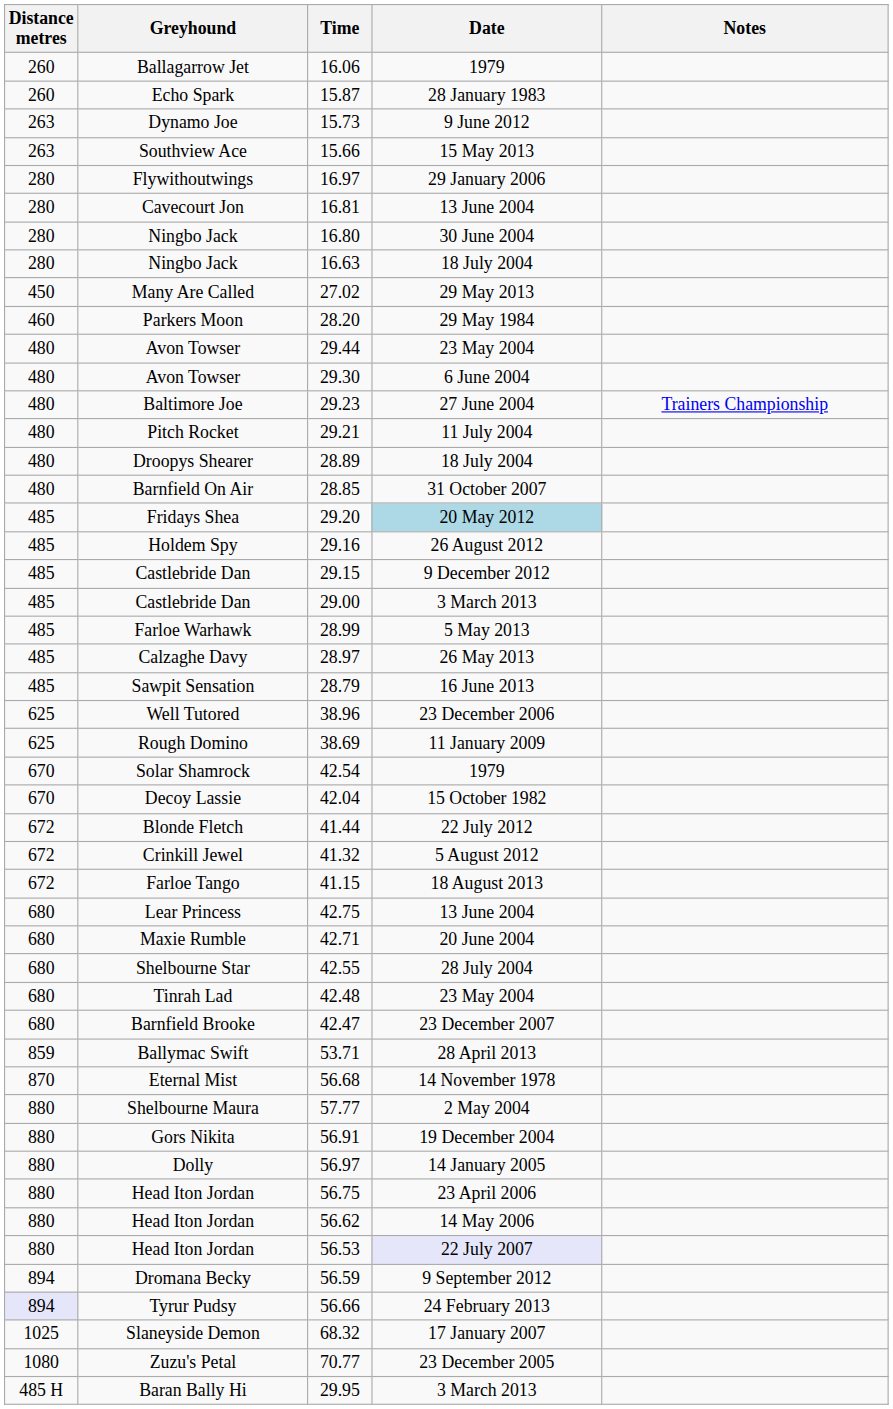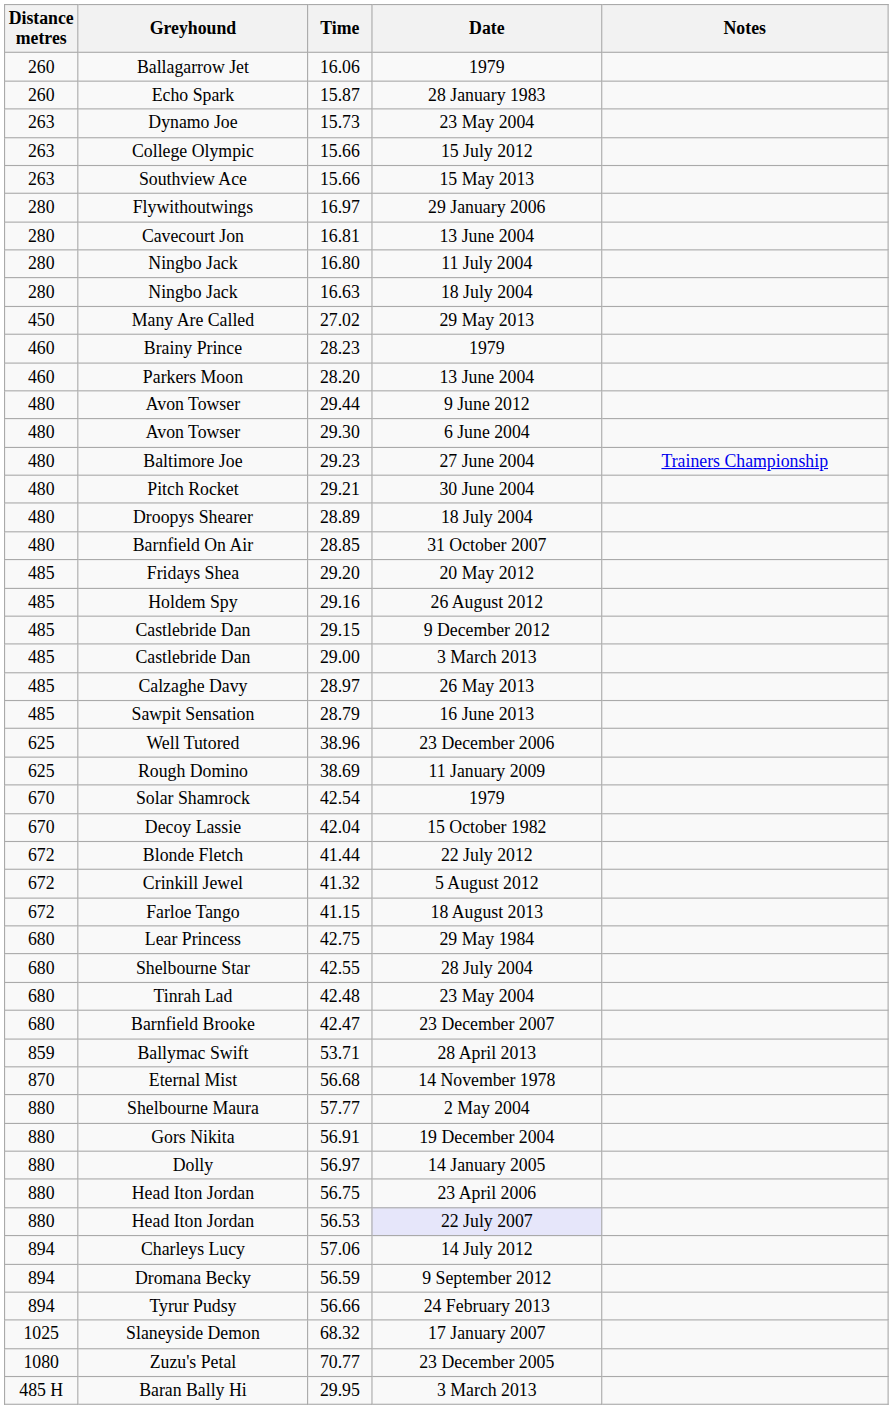 <table class="wikitable" style="font-size: 100%">
 <tr>
 <th width=50>Distance <br>metres</th>
 <th width=200>Greyhound</th>
 <th width=50>Time</th>
 <th width=200>Date</th>
 <th width=250>Notes</th>
 </tr>
 <tr align=center>
 <td>260</td>
 <td>Ballagarrow Jet</td>
 <td>16.06</td>
 <td>1979</td>
 <td></td>
 </tr>
 <tr align=center>
 <td>260</td>
 <td>Echo Spark</td>
 <td>15.87</td>
 <td>28 January 1983</td>
 <td></td>
 </tr>
 <tr align=center>
 <td>263</td>
 <td>Dynamo Joe</td>
 <td>15.73</td>
-<td>9 June 2012</td>
+<td>23 May 2004</td>
+<td></td>
+</tr>
+<tr align=center>
+<td>263</td>
+<td>College Olympic</td>
+<td>15.66</td>
+<td>15 July 2012</td>
 <td></td>
 </tr>
 <tr align=center>
 <td>263</td>
 <td>Southview Ace</td>
 <td>15.66</td>
 <td>15 May 2013</td>
 <td></td>
 </tr>
 <tr align=center>
 <td>280</td>
 <td>Flywithoutwings</td>
 <td>16.97</td>
 <td>29 January 2006</td>
 <td></td>
 </tr>
 <tr align=center>
 <td>280</td>
 <td>Cavecourt Jon</td>
 <td>16.81</td>
 <td>13 June 2004</td>
 <td></td>
 </tr>
 <tr align=center>
 <td>280</td>
 <td>Ningbo Jack</td>
 <td>16.80</td>
-<td>30 June 2004</td>
+<td>11 July 2004</td>
 <td></td>
 </tr>
 <tr align=center>
 <td>280</td>
 <td>Ningbo Jack</td>
 <td>16.63</td>
 <td>18 July 2004</td>
 <td></td>
 </tr>
 <tr align=center>
 <td>450</td>
 <td>Many Are Called</td>
 <td>27.02</td>
 <td>29 May 2013</td>
 <td></td>
 </tr>
 <tr align=center>
 <td>460</td>
+<td>Brainy Prince</td>
+<td>28.23</td>
+<td>1979</td>
+<td></td>
+</tr>
+<tr align=center>
+<td>460</td>
 <td>Parkers Moon</td>
 <td>28.20</td>
-<td>29 May 1984</td>
+<td>13 June 2004</td>
 <td></td>
 </tr>
 <tr align=center>
 <td>480</td>
 <td>Avon Towser</td>
 <td>29.44</td>
-<td>23 May 2004</td>
+<td>9 June 2012</td>
 <td></td>
 </tr>
 <tr align=center>
 <td>480</td>
 <td>Avon Towser</td>
 <td>29.30</td>
 <td>6 June 2004</td>
 <td></td>
 </tr>
 <tr align=center>
 <td>480</td>
 <td>Baltimore Joe</td>
 <td>29.23</td>
 <td>27 June 2004</td>
 <td><a href='#'>Trainers Championship</a></td>
 </tr>
 <tr align=center>
 <td>480</td>
 <td>Pitch Rocket</td>
 <td>29.21</td>
-<td>11 July 2004</td>
+<td>30 June 2004</td>
 <td></td>
 </tr>
 <tr align=center>
 <td>480</td>
 <td>Droopys Shearer</td>
 <td>28.89</td>
 <td>18 July 2004</td>
 <td></td>
 </tr>
 <tr align=center>
 <td>480</td>
 <td>Barnfield On Air</td>
 <td>28.85</td>
 <td>31 October 2007</td>
 <td></td>
 </tr>
 <tr align=center>
 <td>485</td>
 <td>Fridays Shea</td>
 <td>29.20</td>
-<td style="background: lightblue;">20 May 2012</td>
+<td>20 May 2012</td>
 <td></td>
 </tr>
 <tr align=center>
 <td>485</td>
 <td>Holdem Spy</td>
 <td>29.16</td>
 <td>26 August 2012</td>
 <td></td>
 </tr>
 <tr align=center>
 <td>485</td>
 <td>Castlebride Dan</td>
 <td>29.15</td>
 <td>9 December 2012</td>
 <td></td>
 </tr>
 <tr align=center>
 <td>485</td>
 <td>Castlebride Dan</td>
 <td>29.00</td>
 <td>3 March 2013</td>
-<td></td>
-</tr>
-<tr align=center>
-<td>485</td>
-<td>Farloe Warhawk</td>
-<td>28.99</td>
-<td>5 May 2013</td>
 <td></td>
 </tr>
 <tr align=center>
 <td>485</td>
 <td>Calzaghe Davy</td>
 <td>28.97</td>
 <td>26 May 2013</td>
 <td></td>
 </tr>
 <tr align=center>
 <td>485</td>
 <td>Sawpit Sensation</td>
 <td>28.79</td>
 <td>16 June 2013</td>
 <td></td>
 </tr>
 <tr align=center>
 <td>625</td>
 <td>Well Tutored</td>
 <td>38.96</td>
 <td>23 December 2006</td>
 <td></td>
 </tr>
 <tr align=center>
 <td>625</td>
 <td>Rough Domino</td>
 <td>38.69</td>
 <td>11 January 2009</td>
 <td></td>
 </tr>
 <tr align=center>
 <td>670</td>
 <td>Solar Shamrock</td>
 <td>42.54</td>
 <td>1979</td>
 <td></td>
 </tr>
 <tr align=center>
 <td>670</td>
 <td>Decoy Lassie</td>
 <td>42.04</td>
 <td>15 October 1982</td>
 <td></td>
 </tr>
 <tr align=center>
 <td>672</td>
 <td>Blonde Fletch</td>
 <td>41.44</td>
 <td>22 July 2012</td>
 <td></td>
 </tr>
 <tr align=center>
 <td>672</td>
 <td>Crinkill Jewel</td>
 <td>41.32</td>
 <td>5 August 2012</td>
 <td></td>
 </tr>
 <tr align=center>
 <td>672</td>
 <td>Farloe Tango</td>
 <td>41.15</td>
 <td>18 August 2013</td>
 <td></td>
 </tr>
 <tr align=center>
 <td>680</td>
 <td>Lear Princess</td>
 <td>42.75</td>
-<td>13 June 2004</td>
-<td></td>
-</tr>
-<tr align=center>
-<td>680</td>
-<td>Maxie Rumble</td>
-<td>42.71</td>
-<td>20 June 2004</td>
+<td>29 May 1984</td>
 <td></td>
 </tr>
 <tr align=center>
 <td>680</td>
 <td>Shelbourne Star</td>
 <td>42.55</td>
 <td>28 July 2004</td>
 <td></td>
 </tr>
 <tr align=center>
 <td>680</td>
 <td>Tinrah Lad</td>
 <td>42.48</td>
 <td>23 May 2004</td>
 <td></td>
 </tr>
 <tr align=center>
 <td>680</td>
 <td>Barnfield Brooke</td>
 <td>42.47</td>
 <td>23 December 2007</td>
 <td></td>
 </tr>
 <tr align=center>
 <td>859</td>
 <td>Ballymac Swift</td>
 <td>53.71</td>
 <td>28 April 2013</td>
 <td></td>
 </tr>
 <tr align=center>
 <td>870</td>
 <td>Eternal Mist</td>
 <td>56.68</td>
 <td>14 November 1978</td>
 <td></td>
 </tr>
 <tr align=center>
 <td>880</td>
 <td>Shelbourne Maura</td>
 <td>57.77</td>
 <td>2 May 2004</td>
 <td></td>
 </tr>
 <tr align=center>
 <td>880</td>
 <td>Gors Nikita</td>
 <td>56.91</td>
 <td>19 December 2004</td>
 <td></td>
 </tr>
 <tr align=center>
 <td>880</td>
 <td>Dolly</td>
 <td>56.97</td>
 <td>14 January 2005</td>
 <td></td>
 </tr>
 <tr align=center>
 <td>880</td>
 <td>Head Iton Jordan</td>
 <td>56.75</td>
 <td>23 April 2006</td>
 <td></td>
 </tr>
 <tr align=center>
 <td>880</td>
 <td>Head Iton Jordan</td>
-<td>56.62</td>
-<td>14 May 2006</td>
+<td>56.53</td>
+<td style="background: lavender;">22 July 2007</td>
 <td></td>
 </tr>
 <tr align=center>
-<td>880</td>
-<td>Head Iton Jordan</td>
-<td>56.53</td>
-<td style="background: lavender;">22 July 2007</td>
+<td>894</td>
+<td>Charleys Lucy</td>
+<td>57.06</td>
+<td>14 July 2012</td>
 <td></td>
 </tr>
 <tr align=center>
 <td>894</td>
 <td>Dromana Becky</td>
 <td>56.59</td>
 <td>9 September 2012</td>
 <td></td>
 </tr>
 <tr align=center>
-<td style="background: lavender;">894</td>
+<td>894</td>
 <td>Tyrur Pudsy</td>
 <td>56.66</td>
 <td>24 February 2013</td>
 <td></td>
 </tr>
 <tr align=center>
 <td>1025</td>
 <td>Slaneyside Demon</td>
 <td>68.32</td>
 <td>17 January 2007</td>
 <td></td>
 </tr>
 <tr align=center>
 <td>1080</td>
 <td>Zuzu's Petal</td>
 <td>70.77</td>
 <td>23 December 2005</td>
 <td></td>
 </tr>
 <tr align=center>
 <td>485 H</td>
 <td>Baran Bally Hi</td>
 <td>29.95</td>
 <td>3 March 2013</td>
 <td></td>
 </tr>
 </table>
